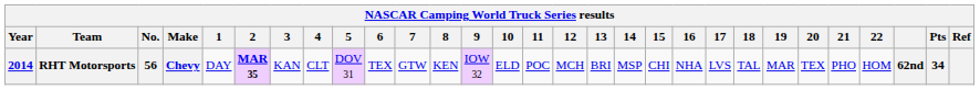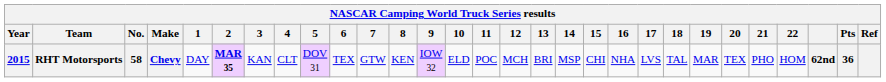 <table class="wikitable" style="text-align:center; font-size:75%">
 <tr>
 <th colspan=45><a href='#'>NASCAR Camping World Truck Series</a> results</th>
 </tr>
 <tr>
 <th>Year</th>
 <th>Team</th>
 <th>No.</th>
 <th>Make</th>
 <th>1</th>
 <th>2</th>
 <th>3</th>
 <th>4</th>
 <th>5</th>
 <th>6</th>
 <th>7</th>
 <th>8</th>
 <th>9</th>
 <th>10</th>
 <th>11</th>
 <th>12</th>
 <th>13</th>
 <th>14</th>
 <th>15</th>
 <th>16</th>
 <th>17</th>
 <th>18</th>
 <th>19</th>
 <th>20</th>
 <th>21</th>
 <th>22</th>
 <th></th>
 <th>Pts</th>
 <th>Ref</th>
 </tr>
 <tr>
-<th><a href='#'>2014</a></th>
+<th><a href='#'>2015</a></th>
 <th>RHT Motorsports</th>
-<th>56</th>
+<th>58</th>
 <th><a href='#'>Chevy</a></th>
 <td><a href='#'>DAY</a></td>
 <td style="background:#EFCFFF;"><strong><a href='#'>MAR</a><br><small>35</small></strong></td>
 <td><a href='#'>KAN</a></td>
 <td><a href='#'>CLT</a></td>
 <td style="background:#EFCFFF;"><a href='#'>DOV</a><br><small>31</small></td>
 <td><a href='#'>TEX</a></td>
 <td><a href='#'>GTW</a></td>
 <td><a href='#'>KEN</a></td>
 <td style="background:#EFCFFF;"><a href='#'>IOW</a><br><small>32</small></td>
 <td><a href='#'>ELD</a></td>
 <td><a href='#'>POC</a></td>
 <td><a href='#'>MCH</a></td>
 <td><a href='#'>BRI</a></td>
 <td><a href='#'>MSP</a></td>
 <td><a href='#'>CHI</a></td>
 <td><a href='#'>NHA</a></td>
 <td><a href='#'>LVS</a></td>
 <td><a href='#'>TAL</a></td>
 <td><a href='#'>MAR</a></td>
 <td><a href='#'>TEX</a></td>
 <td><a href='#'>PHO</a></td>
 <td><a href='#'>HOM</a></td>
 <th>62nd</th>
-<th>34</th>
+<th>36</th>
 <th></th>
 </tr>
 </table>
